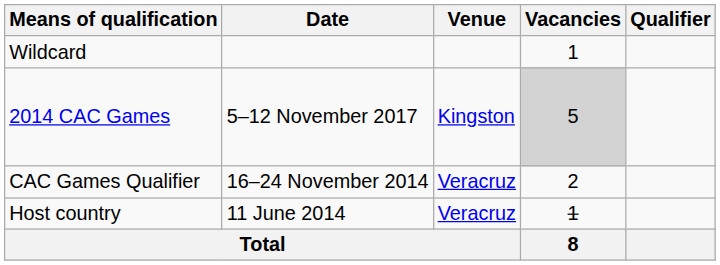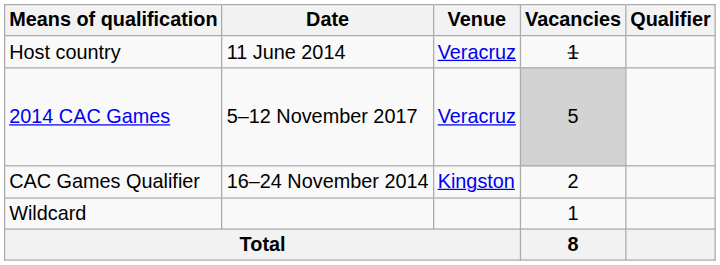 <table class="wikitable">
 <tr>
 <th>Means of qualification</th>
 <th>Date</th>
 <th>Venue</th>
 <th>Vacancies</th>
 <th>Qualifier</th>
 </tr>
 <tr>
+<td>Host country</td>
+<td>11 June 2014</td>
+<td> <a href='#'>Veracruz</a></td>
+<td align="center"><s>1</s></td>
+<td><s></s></td>
+</tr>
+<tr>
+<td><a href='#'>2014 CAC Games</a></td>
+<td>5–12 November 2017</td>
+<td> <a href='#'>Veracruz</a></td>
+<td align="center" style="background: lightgrey;">5</td>
+<td><br><br><br><br></td>
+</tr>
+<tr>
+<td>CAC Games Qualifier </td>
+<td>16–24 November 2014</td>
+<td> <a href='#'>Kingston</a></td>
+<td align="center">2</td>
+<td><br></td>
+</tr>
+<tr>
 <td>Wildcard</td>
 <td></td>
 <td></td>
 <td align="center">1</td>
 <td></td>
 </tr>
 <tr>
-<td><a href='#'>2014 CAC Games</a></td>
-<td>5–12 November 2017</td>
-<td> <a href='#'>Kingston</a></td>
-<td align="center" style="background: lightgrey;">5</td>
-<td><br><br><br><br></td>
-</tr>
-<tr>
-<td>CAC Games Qualifier </td>
-<td>16–24 November 2014</td>
-<td> <a href='#'>Veracruz</a></td>
-<td align="center">2</td>
-<td><br></td>
-</tr>
-<tr>
-<td>Host country</td>
-<td>11 June 2014</td>
-<td> <a href='#'>Veracruz</a></td>
-<td align="center"><s>1</s></td>
-<td><s></s></td>
-</tr>
-<tr>
 <th colspan="3">Total</th>
 <th align="center">8</th>
 <th></th>
 </tr>
 </table>
